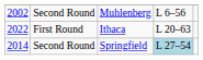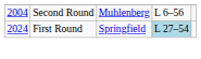 <table class="wikitable">
 <tr>
 </tr>
 <tr>
-<td><a href='#'>2002</a></td>
+<td><a href='#'>2004</a></td>
 <td>Second Round</td>
 <td><a href='#'>Muhlenberg</a></td>
 <td>L 6–56</td>
 <td></td>
 </tr>
 <tr>
-<td><a href='#'>2022</a></td>
+<td><a href='#'>2024</a></td>
 <td>First Round</td>
-<td><a href='#'>Ithaca</a></td>
-<td>L 20–63</td>
-<td></td>
-</tr>
-<tr>
-<td><a href='#'>2014</a></td>
-<td>Second Round</td>
 <td><a href='#'>Springfield</a></td>
 <td style="background: lightblue;">L 27–54</td>
 </tr>
 </table>
